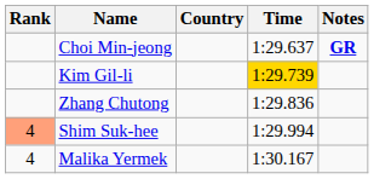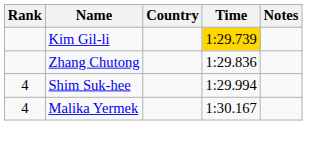 <table class="wikitable sortable" style="text-align:center">
 <tr>
 <th>Rank</th>
 <th>Name</th>
 <th>Country</th>
 <th>Time</th>
 <th>Notes</th>
-</tr>
-<tr>
-<td></td>
-<td align=left><a href='#'>Choi Min-jeong</a></td>
-<td align=left></td>
-<td>1:29.637</td>
-<td><strong><a href='#'>GR</a></strong></td>
 </tr>
 <tr>
 <td></td>
 <td align=left><a href='#'>Kim Gil-li</a></td>
 <td align=left></td>
 <td style="background: gold;">1:29.739</td>
 <td></td>
 </tr>
 <tr>
 <td></td>
 <td align=left><a href='#'>Zhang Chutong</a></td>
 <td align=left></td>
 <td>1:29.836</td>
 <td></td>
 </tr>
 <tr>
-<td style="background: lightsalmon;">4</td>
+<td>4</td>
 <td align=left><a href='#'>Shim Suk-hee</a></td>
 <td align=left></td>
 <td>1:29.994</td>
 <td></td>
 </tr>
 <tr>
 <td>4</td>
 <td align=left><a href='#'>Malika Yermek</a></td>
 <td align=left></td>
 <td>1:30.167</td>
 <td></td>
 </tr>
 </table>
